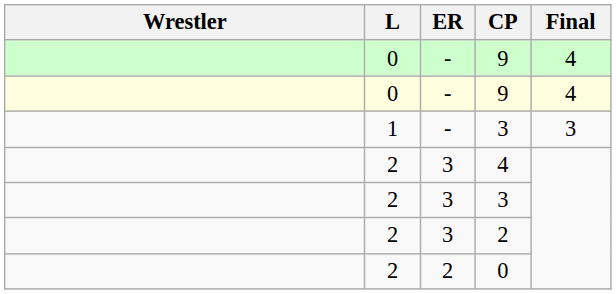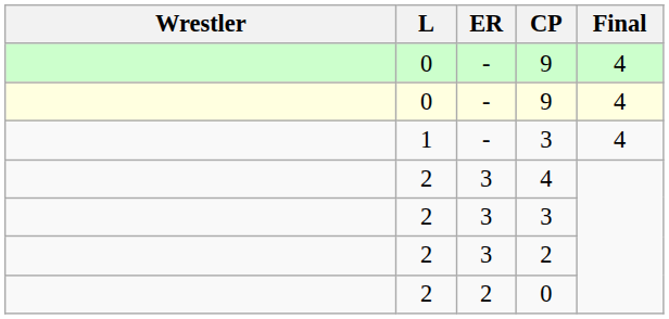 <table class="wikitable" style="text-align: center;" |>
 <tr>
 <th width="250">Wrestler</th>
 <th width="32">L</th>
 <th width="32">ER</th>
 <th width="32">CP</th>
 <th width="50">Final</th>
 </tr>
 <tr bgcolor="ccffcc">
 <td style="text-align:left;"></td>
 <td>0</td>
 <td>-</td>
 <td>9</td>
 <td>4</td>
 </tr>
 <tr bgcolor="lightyellow">
 <td style="text-align:left;"></td>
 <td>0</td>
 <td>-</td>
 <td>9</td>
 <td>4</td>
 </tr>
 <tr>
 <td style="text-align:left;"></td>
 <td>1</td>
 <td>-</td>
 <td>3</td>
-<td>3</td>
+<td>4</td>
 </tr>
 <tr>
 <td style="text-align:left;"></td>
 <td>2</td>
 <td>3</td>
 <td>4</td>
 </tr>
 <tr>
 <td style="text-align:left;"></td>
 <td>2</td>
 <td>3</td>
 <td>3</td>
 </tr>
 <tr>
 <td style="text-align:left;"></td>
 <td>2</td>
 <td>3</td>
 <td>2</td>
 </tr>
 <tr>
 <td style="text-align:left;"></td>
 <td>2</td>
 <td>2</td>
 <td>0</td>
 </tr>
 </table>
